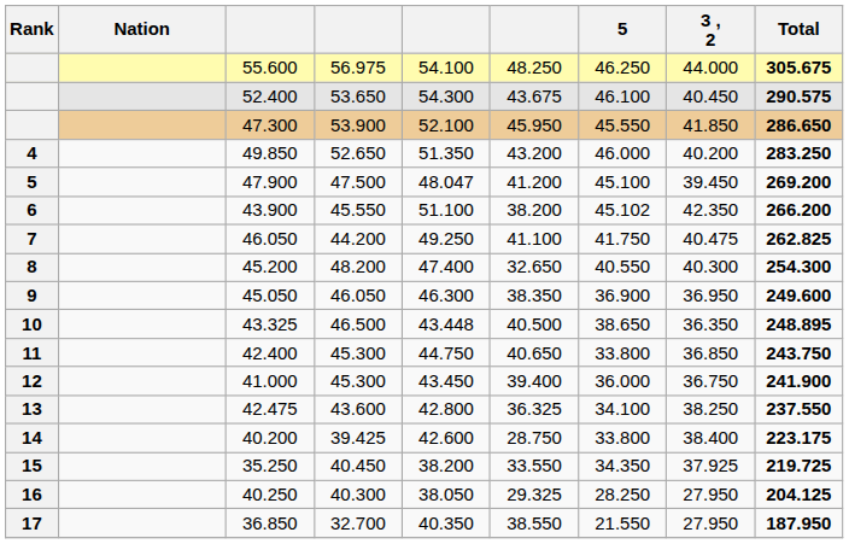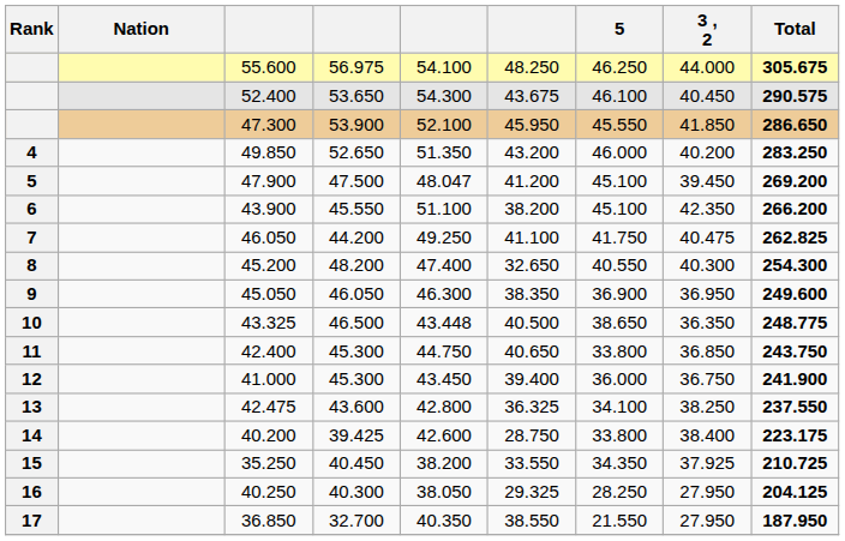 <table class="wikitable sortable" style="text-align:center; font-size:85%">
 <tr>
 <th scope="col" style="width:20px;">Rank</th>
 <th ! scope="col" style="width:120px;">Nation</th>
 <th ! scope="col" style="width:60px;"></th>
 <th ! scope="col" style="width:60px;"></th>
 <th ! scope="col" style="width:60px;"></th>
 <th ! scope="col" style="width:60px;"></th>
 <th ! scope="col" style="width:60px;">5 </th>
 <th ! scope="col" style="width:60px;">3 ,<br>2 </th>
 <th ! scope="col" style="width:60px;">Total</th>
 </tr>
 <tr bgcolor=fffcaf>
 <th scope=row></th>
 <td align=left></td>
 <td>55.600</td>
 <td>56.975</td>
 <td>54.100</td>
 <td>48.250</td>
 <td>46.250</td>
 <td>44.000</td>
 <td><strong>305.675</strong></td>
 </tr>
 <tr bgcolor=e5e5e5>
 <th scope=row></th>
 <td align=left></td>
 <td>52.400</td>
 <td>53.650</td>
 <td>54.300</td>
 <td>43.675</td>
 <td>46.100</td>
 <td>40.450</td>
 <td><strong>290.575</strong></td>
 </tr>
 <tr bgcolor=eecc99>
 <th scope=row></th>
 <td align=left></td>
 <td>47.300</td>
 <td>53.900</td>
 <td>52.100</td>
 <td>45.950</td>
 <td>45.550</td>
 <td>41.850</td>
 <td><strong>286.650</strong></td>
 </tr>
 <tr>
 <th scope=row>4</th>
 <td align=left></td>
 <td>49.850</td>
 <td>52.650</td>
 <td>51.350</td>
 <td>43.200</td>
 <td>46.000</td>
 <td>40.200</td>
 <td><strong>283.250</strong></td>
 </tr>
 <tr>
 <th scope=row>5</th>
 <td align=left></td>
 <td>47.900</td>
 <td>47.500</td>
 <td>48.047</td>
 <td>41.200</td>
 <td>45.100</td>
 <td>39.450</td>
 <td><strong>269.200</strong></td>
 </tr>
 <tr>
 <th scope=row>6</th>
 <td align=left></td>
 <td>43.900</td>
 <td>45.550</td>
 <td>51.100</td>
 <td>38.200</td>
-<td>45.102</td>
+<td>45.100</td>
 <td>42.350</td>
 <td><strong>266.200</strong></td>
 </tr>
 <tr>
 <th scope=row>7</th>
 <td align=left></td>
 <td>46.050</td>
 <td>44.200</td>
 <td>49.250</td>
 <td>41.100</td>
 <td>41.750</td>
 <td>40.475</td>
 <td><strong>262.825</strong></td>
 </tr>
 <tr>
 <th scope=row>8</th>
 <td align=left></td>
 <td>45.200</td>
 <td>48.200</td>
 <td>47.400</td>
 <td>32.650</td>
 <td>40.550</td>
 <td>40.300</td>
 <td><strong>254.300</strong></td>
 </tr>
 <tr>
 <th scope=row>9</th>
 <td align=left></td>
 <td>45.050</td>
 <td>46.050</td>
 <td>46.300</td>
 <td>38.350</td>
 <td>36.900</td>
 <td>36.950</td>
 <td><strong>249.600</strong></td>
 </tr>
 <tr>
 <th scope=row>10</th>
 <td align=left></td>
 <td>43.325</td>
 <td>46.500</td>
 <td>43.448</td>
 <td>40.500</td>
 <td>38.650</td>
 <td>36.350</td>
-<td><strong>248.895</strong></td>
+<td><strong>248.775</strong></td>
 </tr>
 <tr>
 <th scope=row>11</th>
 <td align=left></td>
 <td>42.400</td>
 <td>45.300</td>
 <td>44.750</td>
 <td>40.650</td>
 <td>33.800</td>
 <td>36.850</td>
 <td><strong>243.750</strong></td>
 </tr>
 <tr>
 <th scope=row>12</th>
 <td align=left></td>
 <td>41.000</td>
 <td>45.300</td>
 <td>43.450</td>
 <td>39.400</td>
 <td>36.000</td>
 <td>36.750</td>
 <td><strong>241.900</strong></td>
 </tr>
 <tr>
 <th scope=row>13</th>
 <td align=left></td>
 <td>42.475</td>
 <td>43.600</td>
 <td>42.800</td>
 <td>36.325</td>
 <td>34.100</td>
 <td>38.250</td>
 <td><strong>237.550</strong></td>
 </tr>
 <tr>
 <th scope=row>14</th>
 <td align=left></td>
 <td>40.200</td>
 <td>39.425</td>
 <td>42.600</td>
 <td>28.750</td>
 <td>33.800</td>
 <td>38.400</td>
 <td><strong>223.175</strong></td>
 </tr>
 <tr>
 <th scope=row>15</th>
 <td align=left></td>
 <td>35.250</td>
 <td>40.450</td>
 <td>38.200</td>
 <td>33.550</td>
 <td>34.350</td>
 <td>37.925</td>
-<td><strong>219.725</strong></td>
+<td><strong>210.725</strong></td>
 </tr>
 <tr>
 <th scope=row>16</th>
 <td align=left></td>
 <td>40.250</td>
 <td>40.300</td>
 <td>38.050</td>
 <td>29.325</td>
 <td>28.250</td>
 <td>27.950</td>
 <td><strong>204.125</strong></td>
 </tr>
 <tr>
 <th scope=row>17</th>
 <td align=left></td>
 <td>36.850</td>
 <td>32.700</td>
 <td>40.350</td>
 <td>38.550</td>
 <td>21.550</td>
 <td>27.950</td>
 <td><strong>187.950</strong></td>
 </tr>
 <tr>
 </tr>
 </table>
